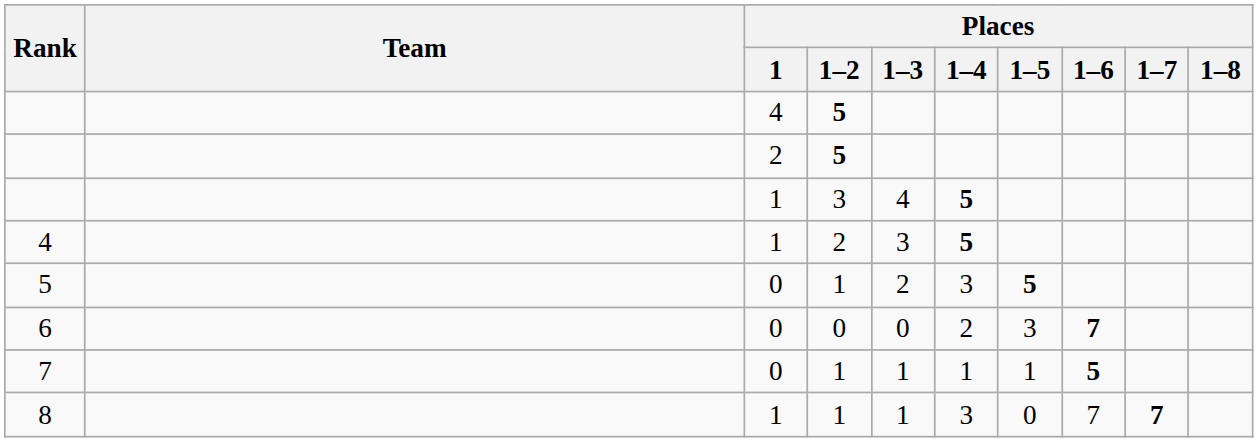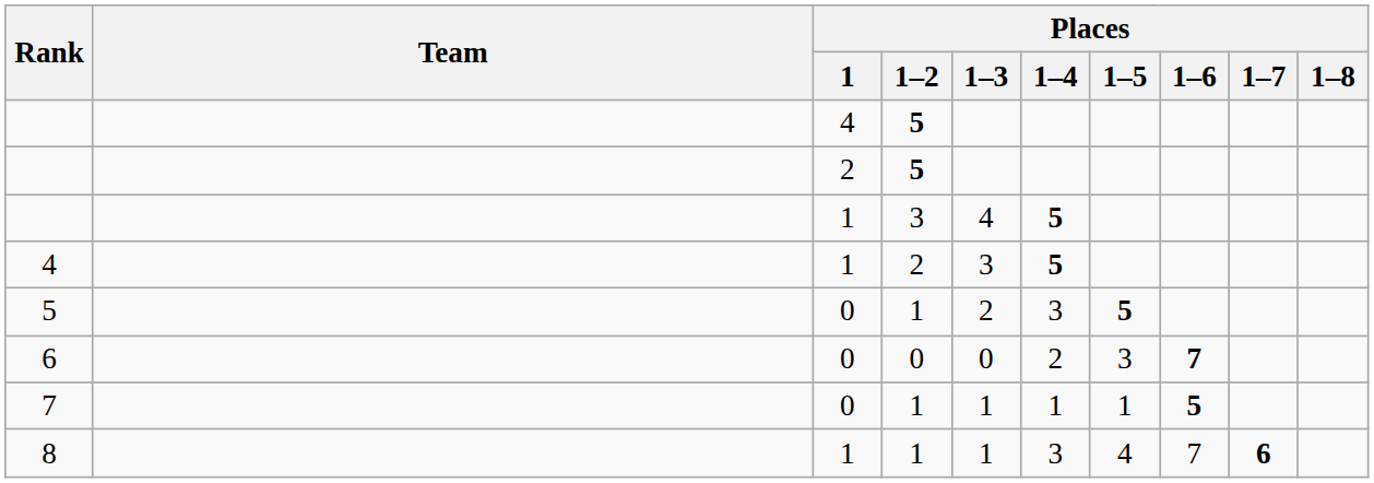 <table class="wikitable" style="text-align:center">
 <tr>
 <th rowspan="2" width=40>Rank</th>
 <th rowspan="2" width=380>Team</th>
 <th colspan="8">Places</th>
 </tr>
 <tr>
 <th width=30>1</th>
 <th width=30>1–2</th>
 <th width=30>1–3</th>
 <th width=30>1–4</th>
 <th width=30>1–5</th>
 <th width=30>1–6</th>
 <th width=30>1–7</th>
 <th width=30>1–8</th>
 </tr>
 <tr>
 <td></td>
 <td align=left></td>
 <td>4</td>
 <td><strong>5</strong></td>
 <td></td>
 <td></td>
 <td></td>
 <td></td>
 <td></td>
 <td></td>
 </tr>
 <tr>
 <td></td>
 <td align=left></td>
 <td>2</td>
 <td><strong>5</strong></td>
 <td></td>
 <td></td>
 <td></td>
 <td></td>
 <td></td>
 <td></td>
 </tr>
 <tr>
 <td></td>
 <td align=left></td>
 <td>1</td>
 <td>3</td>
 <td>4</td>
 <td><strong>5</strong></td>
 <td></td>
 <td></td>
 <td></td>
 <td></td>
 </tr>
 <tr>
 <td>4</td>
 <td align=left></td>
 <td>1</td>
 <td>2</td>
 <td>3</td>
 <td><strong>5</strong></td>
 <td></td>
 <td></td>
 <td></td>
 <td></td>
 </tr>
 <tr>
 <td>5</td>
 <td align=left></td>
 <td>0</td>
 <td>1</td>
 <td>2</td>
 <td>3</td>
 <td><strong>5</strong></td>
 <td></td>
 <td></td>
 <td></td>
 </tr>
 <tr>
 <td>6</td>
 <td align=left></td>
 <td>0</td>
 <td>0</td>
 <td>0</td>
 <td>2</td>
 <td>3</td>
 <td><strong>7</strong></td>
 <td></td>
 <td></td>
 </tr>
 <tr>
 <td>7</td>
 <td align=left></td>
 <td>0</td>
 <td>1</td>
 <td>1</td>
 <td>1</td>
 <td>1</td>
 <td><strong>5</strong></td>
 <td></td>
 <td></td>
 </tr>
 <tr>
 <td>8</td>
 <td align=left></td>
 <td>1</td>
 <td>1</td>
 <td>1</td>
 <td>3</td>
-<td>0</td>
+<td>4</td>
 <td>7</td>
-<td><strong>7</strong></td>
+<td><strong>6</strong></td>
 <td></td>
 </tr>
 </table>
